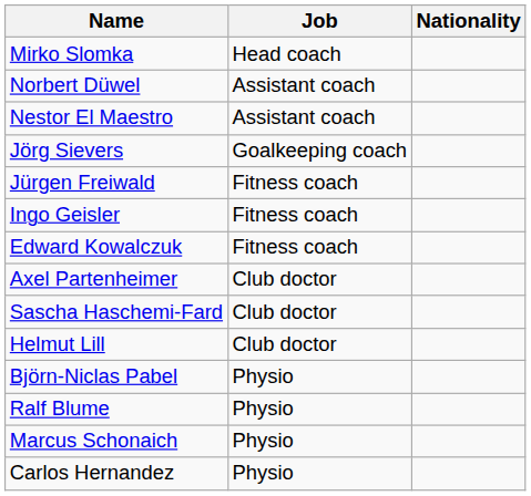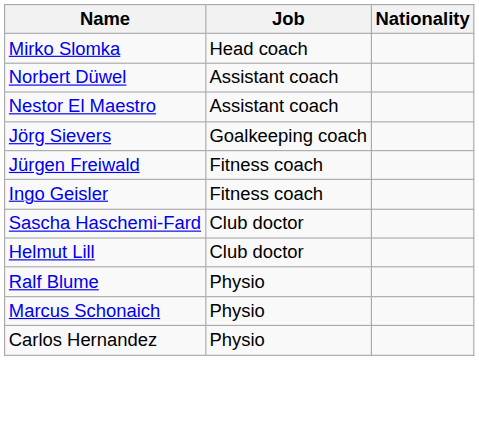 <table class="wikitable sortable">
 <tr>
 <th>Name</th>
 <th>Job</th>
 <th>Nationality</th>
 </tr>
 <tr>
 <td><a href='#'>Mirko Slomka</a></td>
 <td>Head coach</td>
 <td></td>
 </tr>
 <tr>
 <td><a href='#'>Norbert Düwel</a></td>
 <td>Assistant coach</td>
 <td></td>
 </tr>
 <tr>
 <td><a href='#'>Nestor El Maestro</a></td>
 <td>Assistant coach</td>
 <td></td>
 </tr>
 <tr>
 <td><a href='#'>Jörg Sievers</a></td>
 <td>Goalkeeping coach</td>
 <td></td>
 </tr>
 <tr>
 <td><a href='#'>Jürgen Freiwald</a></td>
 <td>Fitness coach</td>
 <td></td>
 </tr>
 <tr>
 <td><a href='#'>Ingo Geisler</a></td>
 <td>Fitness coach</td>
 <td></td>
 </tr>
 <tr>
-<td><a href='#'>Edward Kowalczuk</a></td>
-<td>Fitness coach</td>
-<td></td>
-</tr>
-<tr>
-<td><a href='#'>Axel Partenheimer</a></td>
-<td>Club doctor</td>
-<td></td>
-</tr>
-<tr>
 <td><a href='#'>Sascha Haschemi-Fard</a></td>
 <td>Club doctor</td>
 <td></td>
 </tr>
 <tr>
 <td><a href='#'>Helmut Lill</a></td>
 <td>Club doctor</td>
-<td></td>
-</tr>
-<tr>
-<td><a href='#'>Björn-Niclas Pabel</a></td>
-<td>Physio</td>
 <td></td>
 </tr>
 <tr>
 <td><a href='#'>Ralf Blume</a></td>
 <td>Physio</td>
 <td></td>
 </tr>
 <tr>
 <td><a href='#'>Marcus Schonaich</a></td>
 <td>Physio</td>
 <td></td>
 </tr>
 <tr>
 <td>Carlos Hernandez</td>
 <td>Physio</td>
 <td></td>
 </tr>
 </table>
